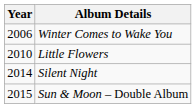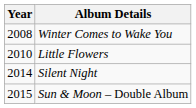 <table class="wikitable">
 <tr>
 <th>Year</th>
 <th>Album Details</th>
 </tr>
 <tr>
-<td>2006</td>
+<td>2008</td>
 <td><em>Winter Comes to Wake You</em></td>
 </tr>
 <tr>
 <td>2010</td>
 <td><em>Little Flowers</em></td>
 </tr>
 <tr>
 <td>2014</td>
 <td><em>Silent Night</em></td>
 </tr>
 <tr>
 <td>2015</td>
 <td><em>Sun & Moon</em> – Double Album</td>
 </tr>
 </table>
